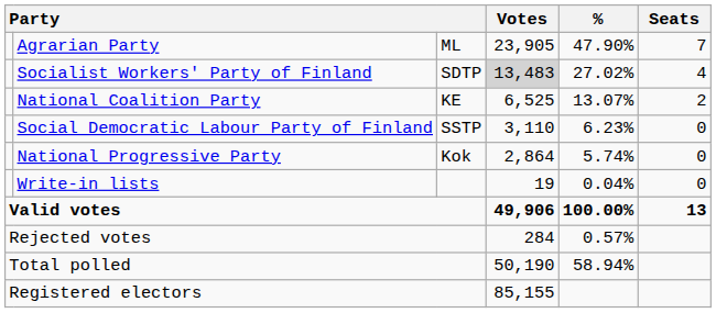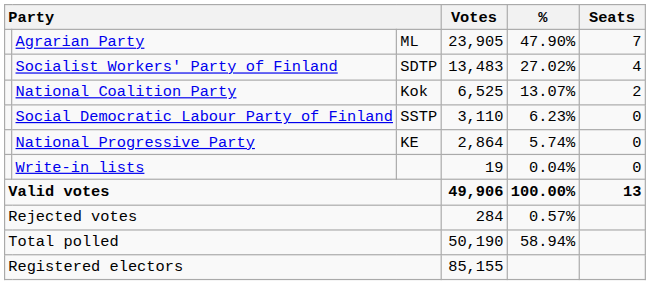 <table class="wikitable" border="1" style="text-align:right;">
 <tr>
 <th style="text-align:left;" colspan=3>Party</th>
 <th align=center width="50">Votes</th>
 <th align=center width="50">%</th>
 <th align=center width="50">Seats</th>
 </tr>
 <tr>
 <td></td>
 <td align=left><a href='#'>Agrarian Party</a></td>
 <td align=left>ML</td>
 <td>23,905</td>
 <td>47.90%</td>
 <td>7</td>
 </tr>
 <tr>
 <td></td>
 <td align=left><a href='#'>Socialist Workers' Party of Finland</a></td>
 <td align=left>SDTP</td>
-<td style="background: lightgrey;">13,483</td>
+<td>13,483</td>
 <td>27.02%</td>
 <td>4</td>
 </tr>
 <tr>
 <td></td>
 <td align=left><a href='#'>National Coalition Party</a></td>
-<td align=left>KE</td>
+<td align=left>Kok</td>
 <td>6,525</td>
 <td>13.07%</td>
 <td>2</td>
 </tr>
 <tr>
 <td></td>
 <td align=left style="white-space: nowrap;"><a href='#'>Social Democratic Labour Party of Finland</a></td>
 <td align=left>SSTP</td>
 <td>3,110</td>
 <td>6.23%</td>
 <td>0</td>
 </tr>
 <tr>
 <td></td>
 <td align=left><a href='#'>National Progressive Party</a></td>
-<td align=left>Kok</td>
+<td align=left>KE</td>
 <td>2,864</td>
 <td>5.74%</td>
 <td>0</td>
 </tr>
 <tr>
 <td></td>
 <td align=left><a href='#'>Write-in lists</a></td>
 <td align=left></td>
 <td>19</td>
 <td>0.04%</td>
 <td>0</td>
 </tr>
 <tr style="font-weight:bold">
 <td align=left colspan=3>Valid votes</td>
 <td>49,906</td>
 <td>100.00%</td>
 <td>13</td>
 </tr>
 <tr>
 <td align=left colspan=3>Rejected votes</td>
 <td>284</td>
 <td>0.57%</td>
 <td></td>
 </tr>
 <tr>
 <td align=left colspan=3>Total polled</td>
 <td>50,190</td>
 <td>58.94%</td>
 <td></td>
 </tr>
 <tr>
 <td align=left colspan=3>Registered electors</td>
 <td>85,155</td>
 <td></td>
 <td></td>
 </tr>
 </table>
